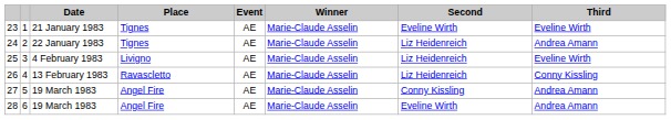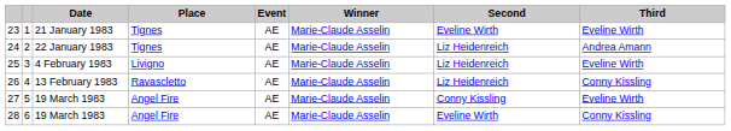 <table class="wikitable plainrowheaders" style="background:#fff; font-size:86%; line-height:16px; border:grey solid 1px; border-collapse:collapse;">
 <tr style="background:#ccc; text-align:center;">
 <th scope="col" style="background:#ccc; width=20 px;"></th>
 <th scope="col" style="background:#ccc; width=30 px;"></th>
 <th scope="col" style="background:#ccc; width:120px;">Date</th>
 <th scope="col" style="background:#ccc; width:160px;">Place</th>
 <th scope="col" style="background:#ccc; width:15px;">Event</th>
 <th scope="col" style="background:#ccc; width:185px;">Winner</th>
 <th scope="col" style="background:#ccc; width:185px;">Second</th>
 <th scope="col" style="background:#ccc; width:185px;">Third</th>
 </tr>
 <tr>
 <td align=center>23</td>
 <td align=center>1</td>
 <td>21 January 1983</td>
 <td> <a href='#'>Tignes</a></td>
 <td align=center>AE</td>
 <td> <a href='#'>Marie-Claude Asselin</a></td>
 <td> <a href='#'>Eveline Wirth</a></td>
 <td> <a href='#'>Eveline Wirth</a></td>
 </tr>
 <tr>
 <td align=center>24</td>
 <td align=center>2</td>
 <td>22 January 1983</td>
 <td> <a href='#'>Tignes</a></td>
 <td align=center>AE</td>
 <td> <a href='#'>Marie-Claude Asselin</a></td>
 <td> <a href='#'>Liz Heidenreich</a></td>
 <td> <a href='#'>Andrea Amann</a></td>
 </tr>
 <tr>
 <td align=center>25</td>
 <td align=center>3</td>
 <td>4 February 1983</td>
 <td> <a href='#'>Livigno</a></td>
 <td align=center>AE</td>
 <td> <a href='#'>Marie-Claude Asselin</a></td>
 <td> <a href='#'>Liz Heidenreich</a></td>
 <td> <a href='#'>Eveline Wirth</a></td>
 </tr>
 <tr>
 <td align=center>26</td>
 <td align=center>4</td>
 <td>13 February 1983</td>
 <td> <a href='#'>Ravascletto</a></td>
 <td align=center>AE</td>
 <td> <a href='#'>Marie-Claude Asselin</a></td>
 <td> <a href='#'>Liz Heidenreich</a></td>
 <td> <a href='#'>Conny Kissling</a></td>
 </tr>
 <tr>
 <td align=center>27</td>
 <td align=center>5</td>
 <td>19 March 1983</td>
 <td> <a href='#'>Angel Fire</a></td>
 <td align=center>AE</td>
 <td> <a href='#'>Marie-Claude Asselin</a></td>
 <td> <a href='#'>Conny Kissling</a></td>
-<td> <a href='#'>Andrea Amann</a></td>
+<td> <a href='#'>Eveline Wirth</a></td>
 </tr>
 <tr>
 <td align=center>28</td>
 <td align=center>6</td>
 <td>19 March 1983</td>
 <td> <a href='#'>Angel Fire</a></td>
 <td align=center>AE</td>
 <td> <a href='#'>Marie-Claude Asselin</a></td>
 <td> <a href='#'>Eveline Wirth</a></td>
-<td> <a href='#'>Andrea Amann</a></td>
+<td> <a href='#'>Conny Kissling</a></td>
 </tr>
 </table>
